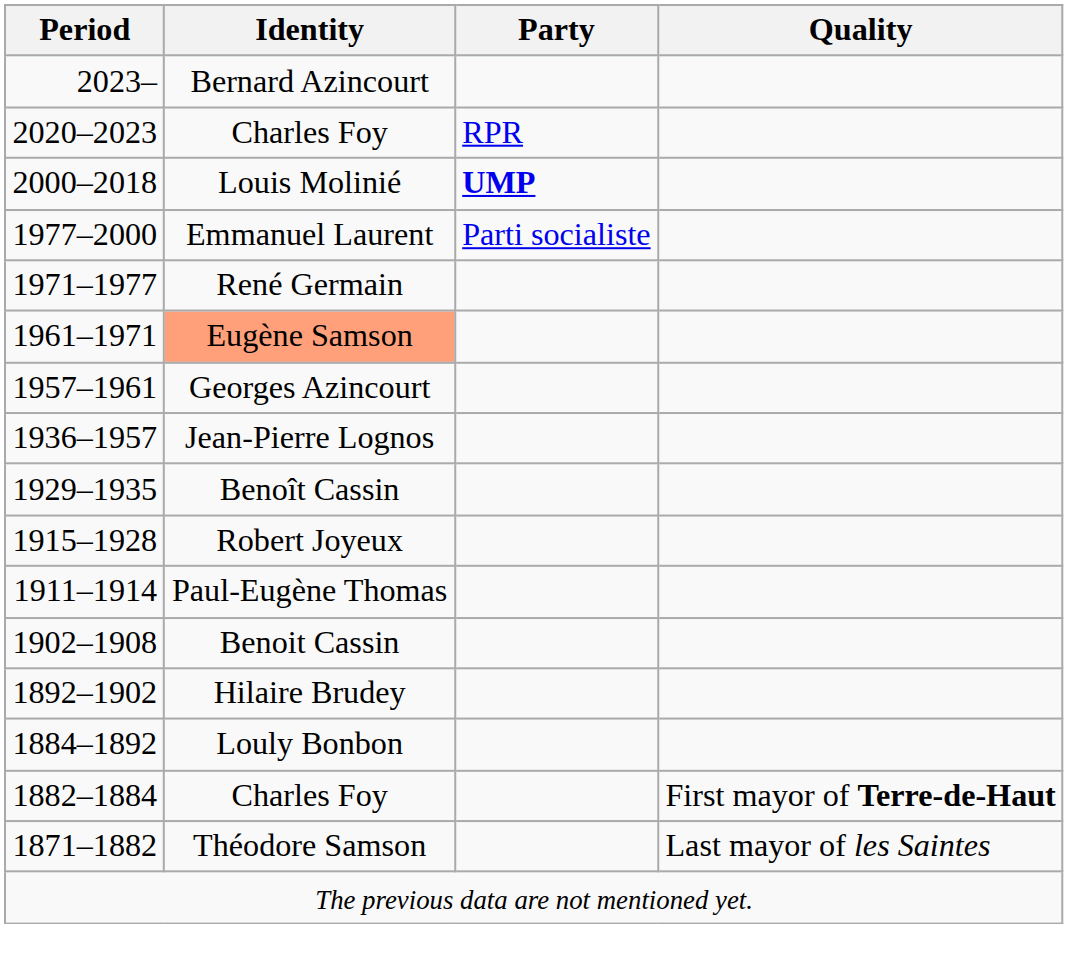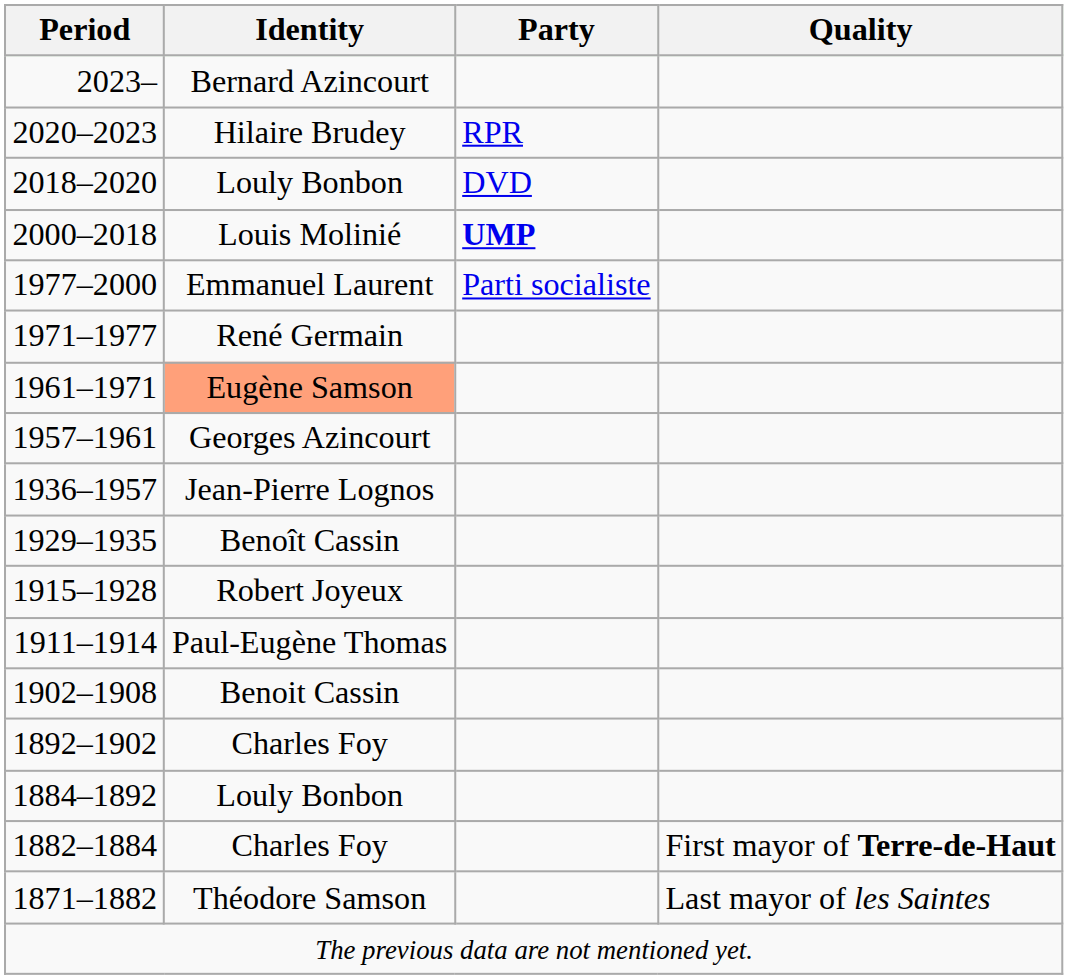 <table class="wikitable">
 <tr style="background: #ddffdd">
 <th>Period</th>
 <th>Identity</th>
 <th>Party</th>
 <th>Quality</th>
 </tr>
 <tr>
 <td align=right>2023–</td>
 <td align=center>Bernard Azincourt</td>
 <td></td>
 <td></td>
 </tr>
 <tr>
 <td align=right>2020–2023</td>
-<td align=center>Charles Foy</td>
+<td align=center>Hilaire Brudey</td>
 <td><a href='#'>RPR</a></td>
+<td></td>
+</tr>
+<tr>
+<td align=right>2018–2020</td>
+<td align=center>Louly Bonbon</td>
+<td><a href='#'>DVD</a></td>
 <td></td>
 </tr>
 <tr>
 <td align=right>2000–2018</td>
 <td align=center>Louis Molinié</td>
 <td><strong><a href='#'>UMP</a></strong></td>
 <td></td>
 </tr>
 <tr>
 <td align=right>1977–2000</td>
 <td align=center>Emmanuel Laurent</td>
 <td><a href='#'>Parti socialiste</a></td>
 <td></td>
 </tr>
 <tr>
 <td align=right>1971–1977</td>
 <td align=center>René Germain</td>
 <td align="center"></td>
 <td></td>
 </tr>
 <tr>
 <td align=right>1961–1971</td>
 <td align=center style="background: lightsalmon;">Eugène Samson</td>
 <td align="center"></td>
 <td></td>
 </tr>
 <tr>
 <td align=right>1957–1961</td>
 <td align=center>Georges Azincourt</td>
 <td align="center"></td>
 <td></td>
 </tr>
 <tr>
 <td align=right>1936–1957</td>
 <td align=center>Jean-Pierre Lognos</td>
 <td align="center"></td>
 <td></td>
 </tr>
 <tr>
 <td align=right>1929–1935</td>
 <td align=center>Benoît Cassin</td>
 <td align="center"></td>
 <td></td>
 </tr>
 <tr>
 <td align=right>1915–1928</td>
 <td align=center>Robert Joyeux</td>
 <td align="center"></td>
 <td></td>
 </tr>
 <tr>
 <td align=right>1911–1914</td>
 <td align=center>Paul-Eugène Thomas</td>
 <td align="center"></td>
 <td></td>
 </tr>
 <tr>
 <td align=right>1902–1908</td>
 <td align=center>Benoit Cassin</td>
 <td align="center"></td>
 <td></td>
 </tr>
 <tr>
 <td align=right>1892–1902</td>
-<td align=center>Hilaire Brudey</td>
+<td align=center>Charles Foy</td>
 <td align="center"></td>
 <td></td>
 </tr>
 <tr>
 <td align=right>1884–1892</td>
 <td align=center>Louly Bonbon</td>
 <td align="center"></td>
 <td></td>
 </tr>
 <tr>
 <td align=right>1882–1884</td>
 <td align=center>Charles Foy</td>
 <td align="center"></td>
 <td>First mayor of <strong>Terre-de-Haut</strong></td>
 </tr>
 <tr>
 <td align=right>1871–1882</td>
 <td align=center>Théodore Samson</td>
 <td align="center"></td>
 <td>Last mayor of <em>les Saintes</em></td>
 </tr>
 <tr>
 <td colspan="4" align="center"><small> <em>The previous data are not mentioned yet.</em></small></td>
 </tr>
 </table>
